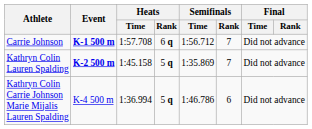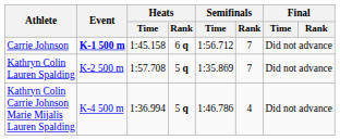 <table class=wikitable style=font-size:90%;text-align:center>
 <tr>
 <th rowspan=2>Athlete</th>
 <th rowspan=2>Event</th>
 <th colspan=2>Heats</th>
 <th colspan=2>Semifinals</th>
 <th colspan=2>Final</th>
 </tr>
 <tr style=font-size:95%>
 <th>Time</th>
 <th>Rank</th>
 <th>Time</th>
 <th>Rank</th>
 <th>Time</th>
 <th>Rank</th>
 </tr>
 <tr>
 <td align=left><a href='#'>Carrie Johnson</a></td>
 <td align=left><strong><a href='#'>K-1 500 m</a></strong></td>
-<td>1:57.708</td>
+<td>1:45.158</td>
 <td>6 <strong>q</strong></td>
 <td>1:56.712</td>
 <td>7</td>
 <td colspan=2>Did not advance</td>
 </tr>
 <tr>
 <td align=left><a href='#'>Kathryn Colin</a><br><a href='#'>Lauren Spalding</a></td>
-<td align=left><strong><a href='#'>K-2 500 m</a></strong></td>
-<td>1:45.158</td>
+<td align=left><a href='#'>K-2 500 m</a></td>
+<td>1:57.708</td>
 <td>5 <strong>q</strong></td>
 <td>1:35.869</td>
 <td>7</td>
 <td colspan=2>Did not advance</td>
 </tr>
 <tr>
 <td align=left><a href='#'>Kathryn Colin</a><br><a href='#'>Carrie Johnson</a><br><a href='#'>Marie Mijalis</a><br><a href='#'>Lauren Spalding</a></td>
 <td align=left><a href='#'>K-4 500 m</a></td>
 <td>1:36.994</td>
 <td>5 <strong>q</strong></td>
 <td>1:46.786</td>
-<td>6</td>
+<td>4</td>
 <td colspan=2>Did not advance</td>
 </tr>
 </table>
